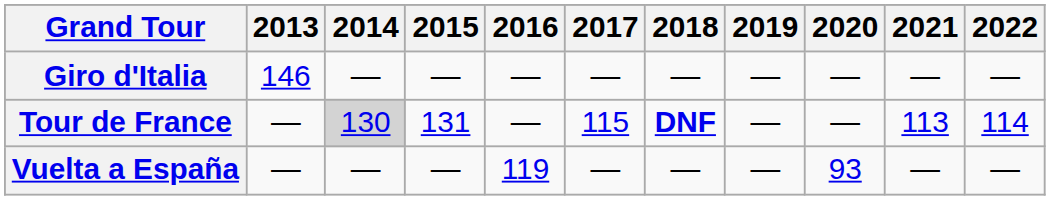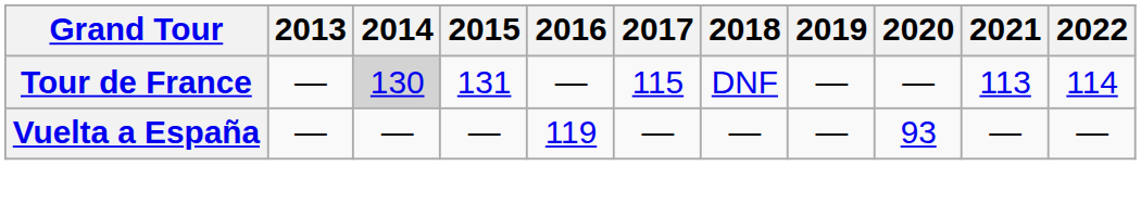 <table class="wikitable plainrowheaders">
 <tr>
 <th scope="col"><a href='#'>Grand Tour</a></th>
 <th scope="col">2013</th>
 <th scope="col">2014</th>
 <th scope="col">2015</th>
 <th scope="col">2016</th>
 <th scope="col">2017</th>
 <th scope="col">2018</th>
 <th scope="col">2019</th>
 <th scope="col">2020</th>
 <th scope="col">2021</th>
 <th scope="col">2022</th>
 </tr>
 <tr style="text-align:center;">
-<th scope="row"> <a href='#'>Giro d'Italia</a></th>
-<td><a href='#'>146</a></td>
-<td>—</td>
-<td>—</td>
-<td>—</td>
-<td>—</td>
-<td>—</td>
-<td>—</td>
-<td>—</td>
-<td>—</td>
-<td>—</td>
-</tr>
-<tr style="text-align:center;">
 <th scope="row"> <a href='#'>Tour de France</a></th>
 <td>—</td>
 <td style="background: lightgrey;"><a href='#'>130</a></td>
 <td><a href='#'>131</a></td>
 <td>—</td>
 <td><a href='#'>115</a></td>
-<td><strong><a href='#'>DNF</a></strong></td>
+<td><a href='#'>DNF</a></td>
 <td>—</td>
 <td>—</td>
 <td><a href='#'>113</a></td>
 <td><a href='#'>114</a></td>
 </tr>
 <tr style="text-align:center;">
 <th scope="row"> <a href='#'>Vuelta a España</a></th>
 <td>—</td>
 <td>—</td>
 <td>—</td>
 <td><a href='#'>119</a></td>
 <td>—</td>
 <td>—</td>
 <td>—</td>
 <td><a href='#'>93</a></td>
 <td>—</td>
 <td>—</td>
 </tr>
 </table>
